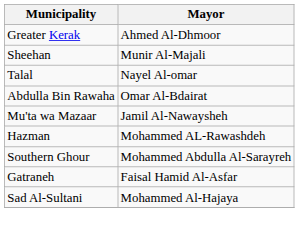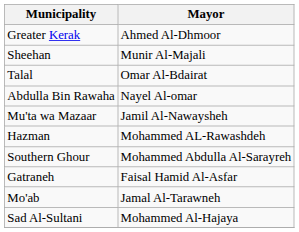 <table class="wikitable">
 <tr>
 <th>Municipality</th>
 <th>Mayor</th>
 </tr>
 <tr>
 <td>Greater <a href='#'>Kerak</a></td>
 <td>Ahmed Al-Dhmoor</td>
 </tr>
 <tr>
 <td>Sheehan</td>
 <td>Munir Al-Majali</td>
 </tr>
 <tr>
 <td>Talal</td>
-<td>Nayel Al-omar</td>
+<td>Omar Al-Bdairat</td>
 </tr>
 <tr>
 <td>Abdulla Bin Rawaha</td>
-<td>Omar Al-Bdairat</td>
+<td>Nayel Al-omar</td>
 </tr>
 <tr>
 <td>Mu'ta wa Mazaar</td>
 <td>Jamil Al-Nawaysheh</td>
 </tr>
 <tr>
 <td>Hazman</td>
 <td>Mohammed AL-Rawashdeh</td>
 </tr>
 <tr>
 <td>Southern Ghour</td>
 <td>Mohammed Abdulla Al-Sarayreh</td>
 </tr>
 <tr>
 <td>Gatraneh</td>
 <td>Faisal Hamid Al-Asfar</td>
 </tr>
 <tr>
+<td>Mo'ab</td>
+<td>Jamal Al-Tarawneh</td>
+</tr>
+<tr>
 <td>Sad Al-Sultani</td>
 <td>Mohammed Al-Hajaya</td>
 </tr>
 <tr>
 </tr>
 </table>
